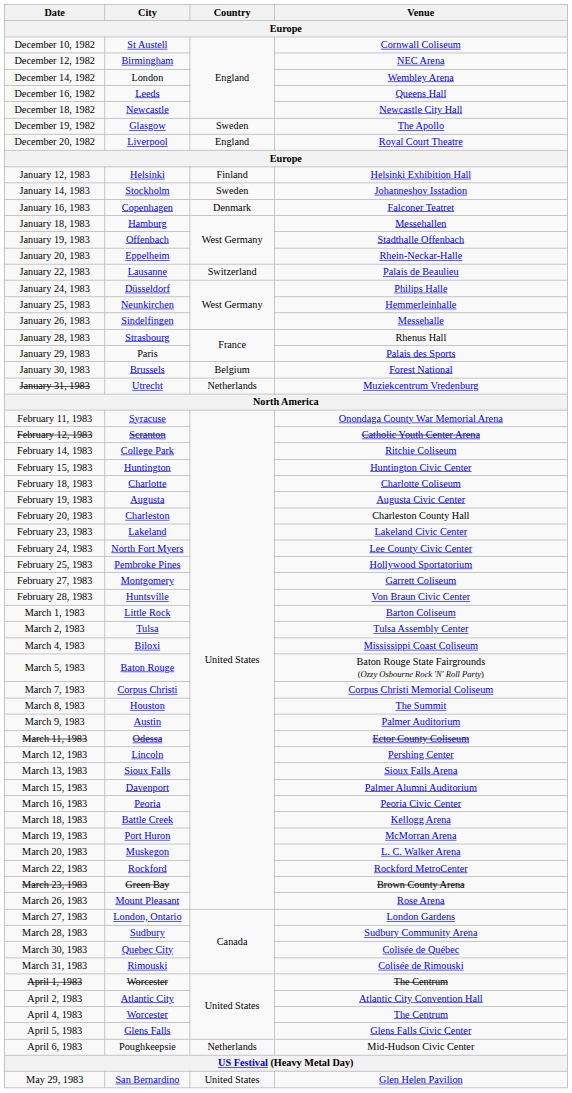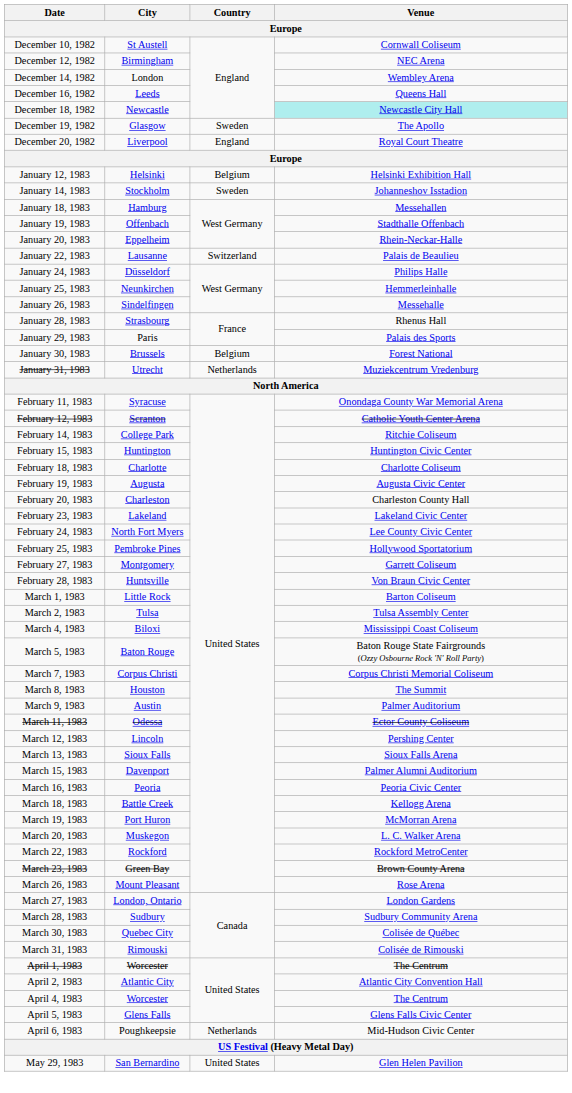 <table class="wikitable" style="text-align:center;">
 <tr>
 <th width="150">Date</th>
 <th width="125">City</th>
 <th width="125">Country</th>
 <th width="450">Venue</th>
 </tr>
 <tr>
 <th colspan="4">Europe</th>
 </tr>
 <tr>
 <td>December 10, 1982</td>
 <td><a href='#'>St Austell</a></td>
 <td rowspan="5">England</td>
 <td><a href='#'>Cornwall Coliseum</a></td>
 </tr>
 <tr>
 <td>December 12, 1982</td>
 <td><a href='#'>Birmingham</a></td>
 <td><a href='#'>NEC Arena</a></td>
 </tr>
 <tr>
 <td>December 14, 1982</td>
 <td>London</td>
 <td><a href='#'>Wembley Arena</a></td>
 </tr>
 <tr>
 <td>December 16, 1982</td>
 <td><a href='#'>Leeds</a></td>
 <td><a href='#'>Queens Hall</a></td>
 </tr>
 <tr>
 <td>December 18, 1982</td>
 <td><a href='#'>Newcastle</a></td>
-<td><a href='#'>Newcastle City Hall</a></td>
+<td style="background: paleturquoise;"><a href='#'>Newcastle City Hall</a></td>
 </tr>
 <tr>
 <td>December 19, 1982</td>
 <td><a href='#'>Glasgow</a></td>
 <td>Sweden</td>
 <td><a href='#'>The Apollo</a></td>
 </tr>
 <tr>
 <td>December 20, 1982</td>
 <td><a href='#'>Liverpool</a></td>
 <td>England</td>
 <td><a href='#'>Royal Court Theatre</a></td>
 </tr>
 <tr>
 <th colspan="4">Europe</th>
 </tr>
 <tr>
 <td>January 12, 1983</td>
 <td><a href='#'>Helsinki</a></td>
-<td>Finland</td>
+<td>Belgium</td>
 <td><a href='#'>Helsinki Exhibition Hall</a></td>
 </tr>
 <tr>
 <td>January 14, 1983</td>
 <td><a href='#'>Stockholm</a></td>
 <td>Sweden</td>
 <td><a href='#'>Johanneshov Isstadion</a></td>
-</tr>
-<tr>
-<td>January 16, 1983</td>
-<td><a href='#'>Copenhagen</a></td>
-<td>Denmark</td>
-<td><a href='#'>Falconer Teatret</a></td>
 </tr>
 <tr>
 <td>January 18, 1983</td>
 <td><a href='#'>Hamburg</a></td>
 <td rowspan="3">West Germany</td>
 <td><a href='#'>Messehallen</a></td>
 </tr>
 <tr>
 <td>January 19, 1983</td>
 <td><a href='#'>Offenbach</a></td>
 <td><a href='#'>Stadthalle Offenbach</a></td>
 </tr>
 <tr>
 <td>January 20, 1983</td>
 <td><a href='#'>Eppelheim</a></td>
 <td><a href='#'>Rhein-Neckar-Halle</a></td>
 </tr>
 <tr>
 <td>January 22, 1983</td>
 <td><a href='#'>Lausanne</a></td>
 <td>Switzerland</td>
 <td><a href='#'>Palais de Beaulieu</a></td>
 </tr>
 <tr>
 <td>January 24, 1983</td>
 <td><a href='#'>Düsseldorf</a></td>
 <td rowspan="3">West Germany</td>
 <td><a href='#'>Philips Halle</a></td>
 </tr>
 <tr>
 <td>January 25, 1983</td>
 <td><a href='#'>Neunkirchen</a></td>
 <td><a href='#'>Hemmerleinhalle</a></td>
 </tr>
 <tr>
 <td>January 26, 1983</td>
 <td><a href='#'>Sindelfingen</a></td>
 <td><a href='#'>Messehalle</a></td>
 </tr>
 <tr>
 <td>January 28, 1983</td>
 <td><a href='#'>Strasbourg</a></td>
 <td rowspan="2">France</td>
 <td>Rhenus Hall</td>
 </tr>
 <tr>
 <td>January 29, 1983</td>
 <td>Paris</td>
 <td><a href='#'>Palais des Sports</a></td>
 </tr>
 <tr>
 <td>January 30, 1983</td>
 <td><a href='#'>Brussels</a></td>
 <td>Belgium</td>
 <td><a href='#'>Forest National</a></td>
 </tr>
 <tr>
 <td><s>January 31, 1983</s></td>
 <td><a href='#'>Utrecht</a></td>
 <td>Netherlands</td>
 <td><a href='#'>Muziekcentrum Vredenburg</a></td>
 </tr>
 <tr>
 <th colspan="4">North America</th>
 </tr>
 <tr>
 <td>February 11, 1983</td>
 <td><a href='#'>Syracuse</a></td>
 <td rowspan="30">United States</td>
 <td><a href='#'>Onondaga County War Memorial Arena</a></td>
 </tr>
 <tr>
 <td><s>February 12, 1983</s></td>
 <td><s><a href='#'>Scranton</a></s></td>
 <td><s><a href='#'>Catholic Youth Center Arena</a></s></td>
 </tr>
 <tr>
 <td>February 14, 1983</td>
 <td><a href='#'>College Park</a></td>
 <td><a href='#'>Ritchie Coliseum</a></td>
 </tr>
 <tr>
 <td>February 15, 1983</td>
 <td><a href='#'>Huntington</a></td>
 <td><a href='#'>Huntington Civic Center</a></td>
 </tr>
 <tr>
 <td>February 18, 1983</td>
 <td><a href='#'>Charlotte</a></td>
 <td><a href='#'>Charlotte Coliseum</a></td>
 </tr>
 <tr>
 <td>February 19, 1983</td>
 <td><a href='#'>Augusta</a></td>
 <td><a href='#'>Augusta Civic Center</a></td>
 </tr>
 <tr>
 <td>February 20, 1983</td>
 <td><a href='#'>Charleston</a></td>
 <td>Charleston County Hall</td>
 </tr>
 <tr>
 <td>February 23, 1983</td>
 <td><a href='#'>Lakeland</a></td>
 <td><a href='#'>Lakeland Civic Center</a></td>
 </tr>
 <tr>
 <td>February 24, 1983</td>
 <td><a href='#'>North Fort Myers</a></td>
 <td><a href='#'>Lee County Civic Center</a></td>
 </tr>
 <tr>
 <td>February 25, 1983</td>
 <td><a href='#'>Pembroke Pines</a></td>
 <td><a href='#'>Hollywood Sportatorium</a></td>
 </tr>
 <tr>
 <td>February 27, 1983</td>
 <td><a href='#'>Montgomery</a></td>
 <td><a href='#'>Garrett Coliseum</a></td>
 </tr>
 <tr>
 <td>February 28, 1983</td>
 <td><a href='#'>Huntsville</a></td>
 <td><a href='#'>Von Braun Civic Center</a></td>
 </tr>
 <tr>
 <td>March 1, 1983</td>
 <td><a href='#'>Little Rock</a></td>
 <td><a href='#'>Barton Coliseum</a></td>
 </tr>
 <tr>
 <td>March 2, 1983</td>
 <td><a href='#'>Tulsa</a></td>
 <td><a href='#'>Tulsa Assembly Center</a></td>
 </tr>
 <tr>
 <td>March 4, 1983</td>
 <td><a href='#'>Biloxi</a></td>
 <td><a href='#'>Mississippi Coast Coliseum</a></td>
 </tr>
 <tr>
 <td>March 5, 1983</td>
 <td><a href='#'>Baton Rouge</a></td>
 <td>Baton Rouge State Fairgrounds<br><small>(<em>Ozzy Osbourne Rock 'N' Roll Party</em>)</small></td>
 </tr>
 <tr>
 <td>March 7, 1983</td>
 <td><a href='#'>Corpus Christi</a></td>
 <td><a href='#'>Corpus Christi Memorial Coliseum</a></td>
 </tr>
 <tr>
 <td>March 8, 1983</td>
 <td><a href='#'>Houston</a></td>
 <td><a href='#'>The Summit</a></td>
 </tr>
 <tr>
 <td>March 9, 1983</td>
 <td><a href='#'>Austin</a></td>
 <td><a href='#'>Palmer Auditorium</a></td>
 </tr>
 <tr>
 <td><s>March 11, 1983</s></td>
 <td><s><a href='#'>Odessa</a></s></td>
 <td><s><a href='#'>Ector County Coliseum</a></s></td>
 </tr>
 <tr>
 <td>March 12, 1983</td>
 <td><a href='#'>Lincoln</a></td>
 <td><a href='#'>Pershing Center</a></td>
 </tr>
 <tr>
 <td>March 13, 1983</td>
 <td><a href='#'>Sioux Falls</a></td>
 <td><a href='#'>Sioux Falls Arena</a></td>
 </tr>
 <tr>
 <td>March 15, 1983</td>
 <td><a href='#'>Davenport</a></td>
 <td><a href='#'>Palmer Alumni Auditorium</a></td>
 </tr>
 <tr>
 <td>March 16, 1983</td>
 <td><a href='#'>Peoria</a></td>
 <td><a href='#'>Peoria Civic Center</a></td>
 </tr>
 <tr>
 <td>March 18, 1983</td>
 <td><a href='#'>Battle Creek</a></td>
 <td><a href='#'>Kellogg Arena</a></td>
 </tr>
 <tr>
 <td>March 19, 1983</td>
 <td><a href='#'>Port Huron</a></td>
 <td><a href='#'>McMorran Arena</a></td>
 </tr>
 <tr>
 <td>March 20, 1983</td>
 <td><a href='#'>Muskegon</a></td>
 <td><a href='#'>L. C. Walker Arena</a></td>
 </tr>
 <tr>
 <td>March 22, 1983</td>
 <td><a href='#'>Rockford</a></td>
 <td><a href='#'>Rockford MetroCenter</a></td>
 </tr>
 <tr>
 <td><s>March 23, 1983</s></td>
 <td><s>Green Bay</s></td>
 <td><s>Brown County Arena</s></td>
 </tr>
 <tr>
 <td>March 26, 1983</td>
 <td><a href='#'>Mount Pleasant</a></td>
 <td><a href='#'>Rose Arena</a></td>
 </tr>
 <tr>
 <td>March 27, 1983</td>
 <td><a href='#'>London, Ontario</a></td>
 <td rowspan="4">Canada</td>
 <td><a href='#'>London Gardens</a></td>
 </tr>
 <tr>
 <td>March 28, 1983</td>
 <td><a href='#'>Sudbury</a></td>
 <td><a href='#'>Sudbury Community Arena</a></td>
 </tr>
 <tr>
 <td>March 30, 1983</td>
 <td><a href='#'>Quebec City</a></td>
 <td><a href='#'>Colisée de Québec</a></td>
 </tr>
 <tr>
 <td>March 31, 1983</td>
 <td><a href='#'>Rimouski</a></td>
 <td><a href='#'>Colisée de Rimouski</a></td>
 </tr>
 <tr>
 <td><s>April 1, 1983</s></td>
 <td><s>Worcester</s></td>
 <td rowspan="4">United States</td>
 <td><s>The Centrum</s></td>
 </tr>
 <tr>
 <td>April 2, 1983</td>
 <td><a href='#'>Atlantic City</a></td>
 <td><a href='#'>Atlantic City Convention Hall</a></td>
 </tr>
 <tr>
 <td>April 4, 1983</td>
 <td><a href='#'>Worcester</a></td>
 <td><a href='#'>The Centrum</a></td>
 </tr>
 <tr>
 <td>April 5, 1983</td>
 <td><a href='#'>Glens Falls</a></td>
 <td><a href='#'>Glens Falls Civic Center</a></td>
 </tr>
 <tr>
 <td>April 6, 1983</td>
 <td>Poughkeepsie</td>
 <td>Netherlands</td>
 <td>Mid-Hudson Civic Center</td>
 </tr>
 <tr>
 <th colspan="4"><a href='#'>US Festival</a> (Heavy Metal Day)</th>
 </tr>
 <tr>
 <td>May 29, 1983</td>
 <td><a href='#'>San Bernardino</a></td>
 <td>United States</td>
 <td><a href='#'>Glen Helen Pavilion</a></td>
 </tr>
 </table>
